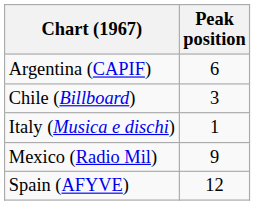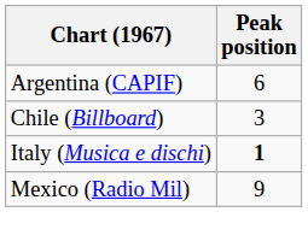 <table class="wikitable sortable">
 <tr>
 <th align="left">Chart (1967)</th>
 <th align="left">Peak<br>position</th>
 </tr>
 <tr>
 <td align="left">Argentina (<a href='#'>CAPIF</a>)</td>
 <td align="center">6</td>
 </tr>
 <tr>
 <td>Chile (<a href='#'><em>Billboard</em></a>)</td>
 <td align="center">3</td>
 </tr>
 <tr>
 <td align="left">Italy (<em><a href='#'>Musica e dischi</a></em>)</td>
-<td align="center">1</td>
+<td align="center"><strong>1</strong></td>
 </tr>
 <tr>
 <td>Mexico (<a href='#'>Radio Mil</a>)</td>
 <td align="center">9</td>
 </tr>
-<tr>
-<td>Spain (<a href='#'>AFYVE</a>)</td>
-<td align="center">12</td>
-</tr>
 </table>
